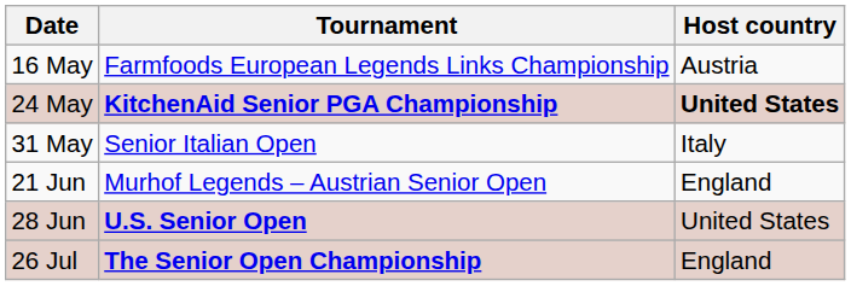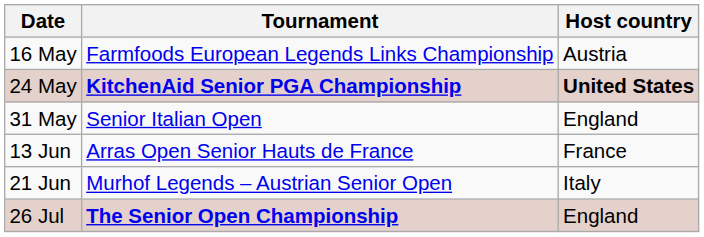 <table class="wikitable" style="font-size:95%">
 <tr>
 <th>Date</th>
 <th>Tournament</th>
 <th>Host country</th>
 </tr>
 <tr>
 <td>16 May</td>
 <td><a href='#'>Farmfoods European Legends Links Championship</a></td>
 <td>Austria</td>
 </tr>
 <tr style="background:#e5d1cb;">
 <td>24 May</td>
 <td><strong><a href='#'>KitchenAid Senior PGA Championship</a></strong></td>
 <td><strong>United States</strong></td>
 </tr>
 <tr>
 <td>31 May</td>
 <td><a href='#'>Senior Italian Open</a></td>
-<td>Italy</td>
+<td>England</td>
+</tr>
+<tr>
+<td>13 Jun</td>
+<td><a href='#'>Arras Open Senior Hauts de France</a></td>
+<td>France</td>
 </tr>
 <tr>
 <td>21 Jun</td>
 <td><a href='#'>Murhof Legends – Austrian Senior Open</a></td>
-<td>England</td>
-</tr>
-<tr style="background:#e5d1cb;">
-<td>28 Jun</td>
-<td><strong><a href='#'>U.S. Senior Open</a></strong></td>
-<td>United States</td>
+<td>Italy</td>
 </tr>
 <tr style="background:#e5d1cb;">
 <td>26 Jul</td>
 <td><strong><a href='#'>The Senior Open Championship</a></strong></td>
 <td>England</td>
 </tr>
 </table>
